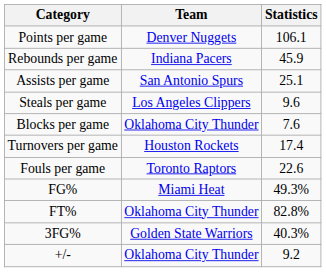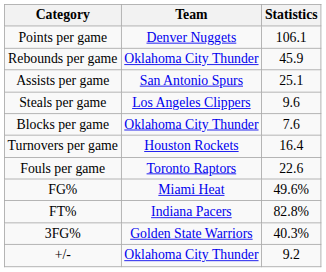 <table class="wikitable" style="text-align:center">
 <tr>
 <th>Category</th>
 <th>Team</th>
 <th>Statistics</th>
 </tr>
 <tr>
 <td>Points per game</td>
 <td><a href='#'>Denver Nuggets</a></td>
 <td>106.1</td>
 </tr>
 <tr>
 <td>Rebounds per game</td>
-<td><a href='#'>Indiana Pacers</a></td>
+<td><a href='#'>Oklahoma City Thunder</a></td>
 <td>45.9</td>
 </tr>
 <tr>
 <td>Assists per game</td>
 <td><a href='#'>San Antonio Spurs</a></td>
 <td>25.1</td>
 </tr>
 <tr>
 <td>Steals per game</td>
 <td><a href='#'>Los Angeles Clippers</a></td>
 <td>9.6</td>
 </tr>
 <tr>
 <td>Blocks per game</td>
 <td><a href='#'>Oklahoma City Thunder</a></td>
 <td>7.6</td>
 </tr>
 <tr>
 <td>Turnovers per game</td>
 <td><a href='#'>Houston Rockets</a></td>
-<td>17.4</td>
+<td>16.4</td>
 </tr>
 <tr>
 <td>Fouls per game</td>
 <td><a href='#'>Toronto Raptors</a></td>
 <td>22.6</td>
 </tr>
 <tr>
 <td>FG%</td>
 <td><a href='#'>Miami Heat</a></td>
-<td>49.3%</td>
+<td>49.6%</td>
 </tr>
 <tr>
 <td>FT%</td>
-<td><a href='#'>Oklahoma City Thunder</a></td>
+<td><a href='#'>Indiana Pacers</a></td>
 <td>82.8%</td>
 </tr>
 <tr>
 <td>3FG%</td>
 <td><a href='#'>Golden State Warriors</a></td>
 <td>40.3%</td>
 </tr>
 <tr>
 <td>+/-</td>
 <td><a href='#'>Oklahoma City Thunder</a></td>
 <td>9.2</td>
 </tr>
 </table>
